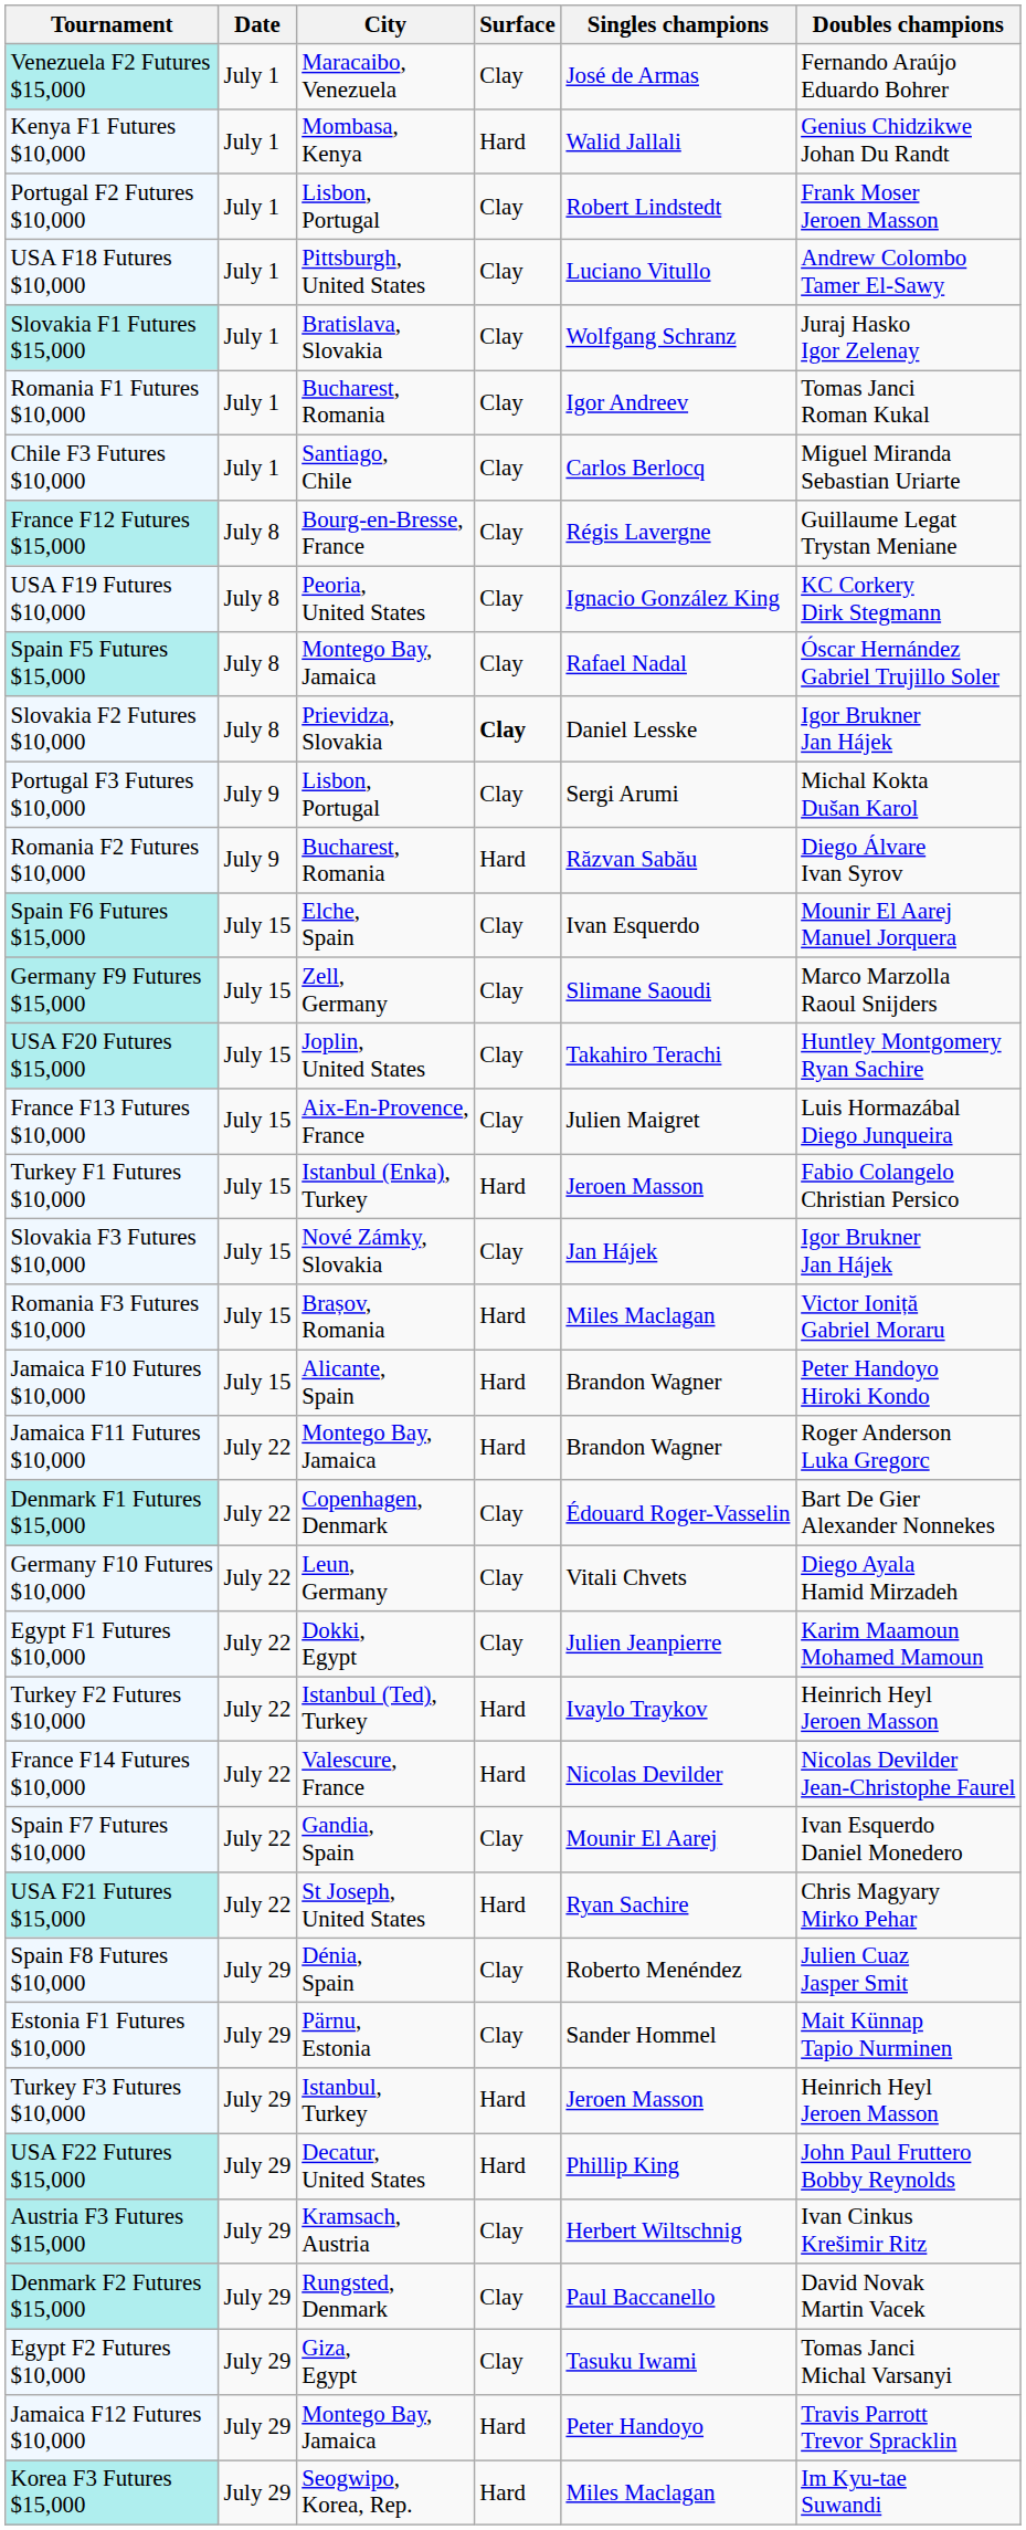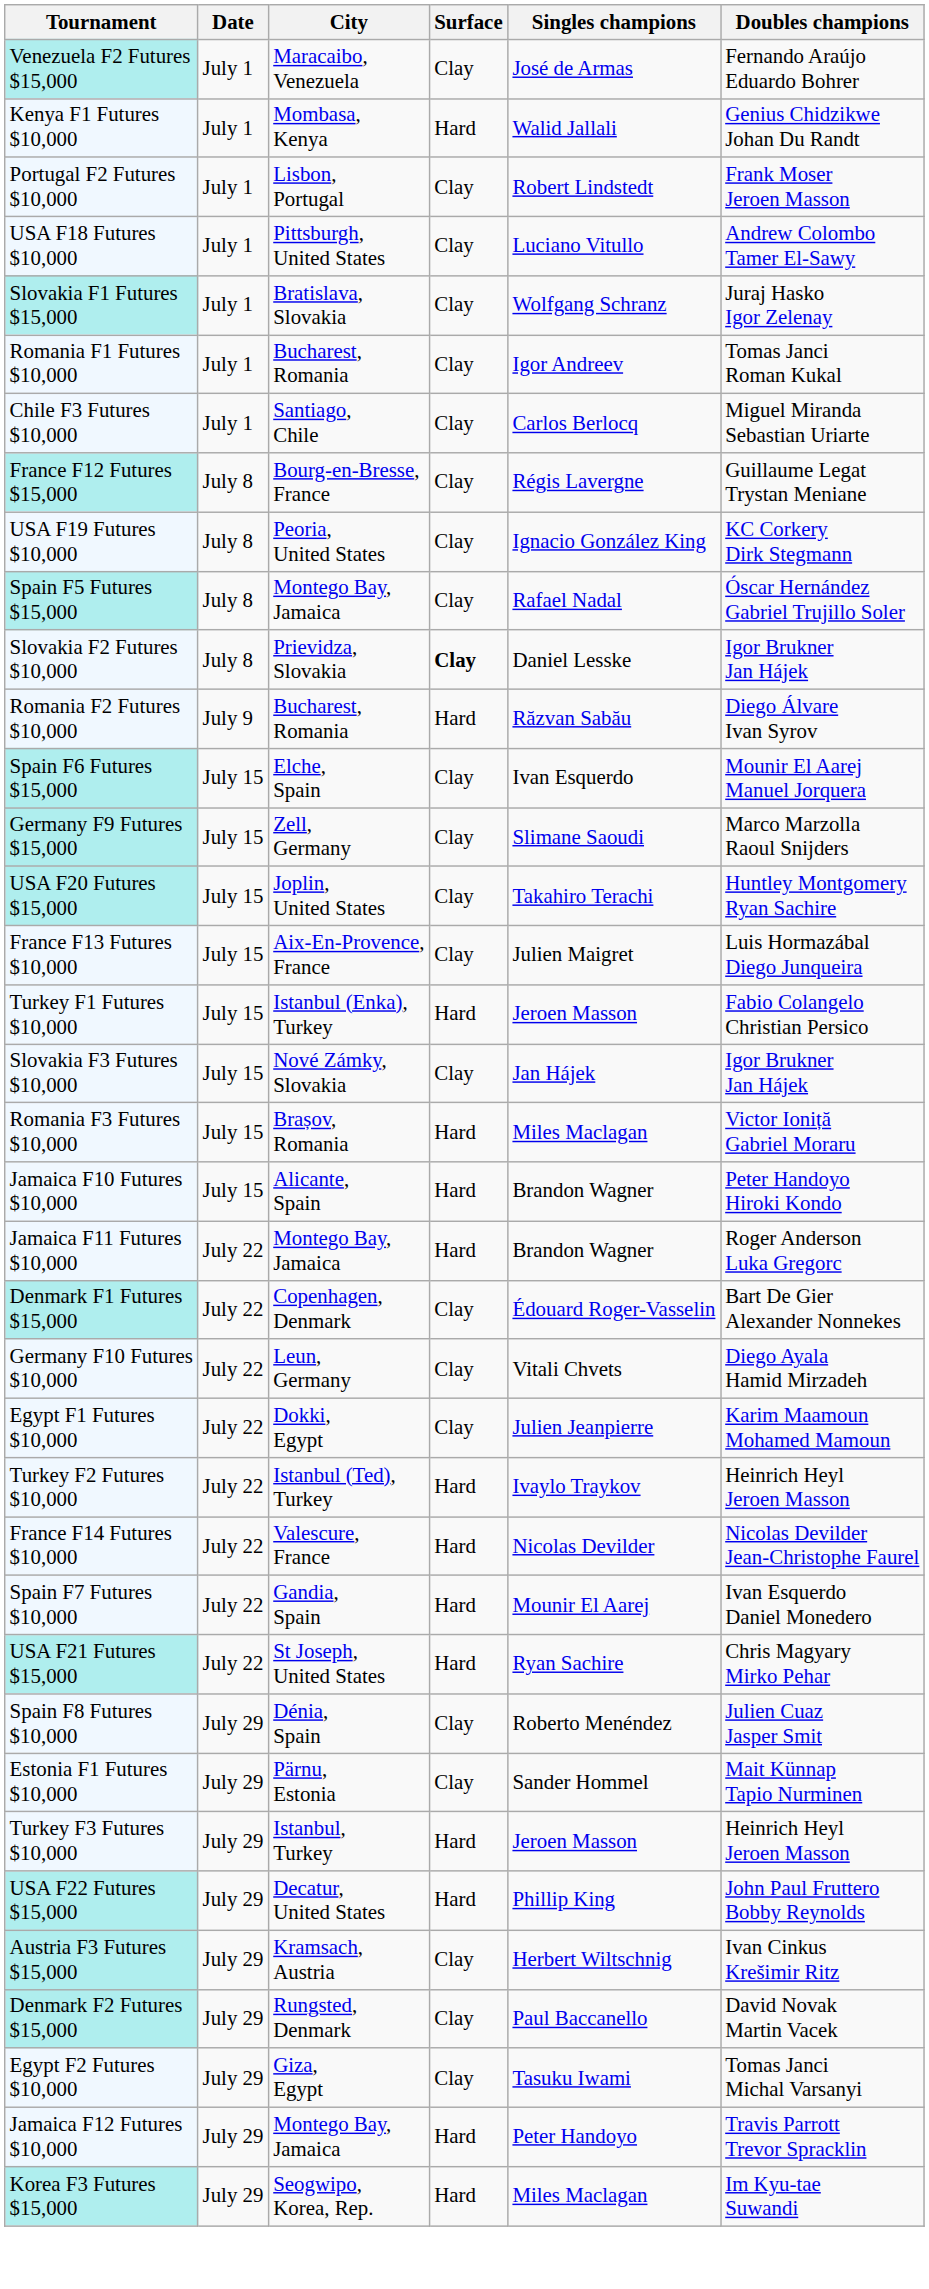 <table class="sortable wikitable" style="font-size:90%">
 <tr>
 <th>Tournament</th>
 <th>Date</th>
 <th>City</th>
 <th>Surface</th>
 <th>Singles champions</th>
 <th>Doubles champions</th>
 </tr>
 <tr>
 <td style="background:#afeeee;">Venezuela F2 Futures<br>$15,000</td>
 <td>July 1</td>
 <td><a href='#'>Maracaibo</a>,<br>Venezuela</td>
 <td>Clay</td>
 <td> <a href='#'>José de Armas</a></td>
 <td> Fernando Araújo<br> Eduardo Bohrer</td>
 </tr>
 <tr>
 <td style="background:#f0f8ff;">Kenya F1 Futures<br>$10,000</td>
 <td>July 1</td>
 <td><a href='#'>Mombasa</a>,<br>Kenya</td>
 <td>Hard</td>
 <td> <a href='#'>Walid Jallali</a></td>
 <td> <a href='#'>Genius Chidzikwe</a><br> Johan Du Randt</td>
 </tr>
 <tr>
 <td style="background:#f0f8ff;">Portugal F2 Futures<br>$10,000</td>
 <td>July 1</td>
 <td><a href='#'>Lisbon</a>,<br>Portugal</td>
 <td>Clay</td>
 <td> <a href='#'>Robert Lindstedt</a></td>
 <td> <a href='#'>Frank Moser</a><br> <a href='#'>Jeroen Masson</a></td>
 </tr>
 <tr>
 <td style="background:#f0f8ff;">USA F18 Futures<br>$10,000</td>
 <td>July 1</td>
 <td><a href='#'>Pittsburgh</a>,<br>United States</td>
 <td>Clay</td>
 <td> <a href='#'>Luciano Vitullo</a></td>
 <td> <a href='#'>Andrew Colombo</a><br> <a href='#'>Tamer El-Sawy</a></td>
 </tr>
 <tr>
 <td style="background:#afeeee;">Slovakia F1 Futures<br>$15,000</td>
 <td>July 1</td>
 <td><a href='#'>Bratislava</a>,<br>Slovakia</td>
 <td>Clay</td>
 <td> <a href='#'>Wolfgang Schranz</a></td>
 <td> Juraj Hasko<br> <a href='#'>Igor Zelenay</a></td>
 </tr>
 <tr>
 <td style="background:#f0f8ff;">Romania F1 Futures<br>$10,000</td>
 <td>July 1</td>
 <td><a href='#'>Bucharest</a>,<br>Romania</td>
 <td>Clay</td>
 <td> <a href='#'>Igor Andreev</a></td>
 <td> Tomas Janci<br> Roman Kukal</td>
 </tr>
 <tr>
 <td style="background:#f0f8ff;">Chile F3 Futures<br>$10,000</td>
 <td>July 1</td>
 <td><a href='#'>Santiago</a>,<br>Chile</td>
 <td>Clay</td>
 <td> <a href='#'>Carlos Berlocq</a></td>
 <td> Miguel Miranda<br> Sebastian Uriarte</td>
 </tr>
 <tr>
 <td style="background:#afeeee;">France F12 Futures<br>$15,000</td>
 <td>July 8</td>
 <td><a href='#'>Bourg-en-Bresse</a>,<br>France</td>
 <td>Clay</td>
 <td> <a href='#'>Régis Lavergne</a></td>
 <td> Guillaume Legat<br> Trystan Meniane</td>
 </tr>
 <tr>
 <td style="background:#f0f8ff;">USA F19 Futures<br>$10,000</td>
 <td>July 8</td>
 <td><a href='#'>Peoria</a>,<br>United States</td>
 <td>Clay</td>
 <td> <a href='#'>Ignacio González King</a></td>
 <td> <a href='#'>KC Corkery</a><br> <a href='#'>Dirk Stegmann</a></td>
 </tr>
 <tr>
 <td style="background:#afeeee;">Spain F5 Futures<br>$15,000</td>
 <td>July 8</td>
 <td><a href='#'>Montego Bay</a>,<br>Jamaica</td>
 <td>Clay</td>
 <td> <a href='#'>Rafael Nadal</a></td>
 <td> <a href='#'>Óscar Hernández</a><br> <a href='#'>Gabriel Trujillo Soler</a></td>
 </tr>
 <tr>
 <td style="background:#f0f8ff;">Slovakia F2 Futures<br>$10,000</td>
 <td>July 8</td>
 <td><a href='#'>Prievidza</a>,<br>Slovakia</td>
 <td><strong>Clay</strong></td>
 <td> Daniel Lesske</td>
 <td> <a href='#'>Igor Brukner</a><br> <a href='#'>Jan Hájek</a></td>
-</tr>
-<tr>
-<td style="background:#f0f8ff;">Portugal F3 Futures<br>$10,000</td>
-<td>July 9</td>
-<td><a href='#'>Lisbon</a>,<br>Portugal</td>
-<td>Clay</td>
-<td> Sergi Arumi</td>
-<td> Michal Kokta<br> <a href='#'>Dušan Karol</a></td>
 </tr>
 <tr>
 <td style="background:#f0f8ff;">Romania F2 Futures<br>$10,000</td>
 <td>July 9</td>
 <td><a href='#'>Bucharest</a>,<br>Romania</td>
 <td>Hard</td>
 <td> <a href='#'>Răzvan Sabău</a></td>
 <td> <a href='#'>Diego Álvare</a><br> Ivan Syrov</td>
 </tr>
 <tr>
 <td style="background:#afeeee;">Spain F6 Futures<br>$15,000</td>
 <td>July 15</td>
 <td><a href='#'>Elche</a>,<br>Spain</td>
 <td>Clay</td>
 <td> Ivan Esquerdo</td>
 <td> <a href='#'>Mounir El Aarej</a><br> <a href='#'>Manuel Jorquera</a></td>
 </tr>
 <tr>
 <td style="background:#afeeee;">Germany F9 Futures<br>$15,000</td>
 <td>July 15</td>
 <td><a href='#'>Zell</a>,<br>Germany</td>
 <td>Clay</td>
 <td> <a href='#'>Slimane Saoudi</a></td>
 <td> Marco Marzolla<br> Raoul Snijders</td>
 </tr>
 <tr>
 <td style="background:#afeeee;">USA F20 Futures<br>$15,000</td>
 <td>July 15</td>
 <td><a href='#'>Joplin</a>,<br>United States</td>
 <td>Clay</td>
 <td> <a href='#'>Takahiro Terachi</a></td>
 <td> <a href='#'>Huntley Montgomery</a><br> <a href='#'>Ryan Sachire</a></td>
 </tr>
 <tr>
 <td style="background:#f0f8ff;">France F13 Futures<br>$10,000</td>
 <td>July 15</td>
 <td><a href='#'>Aix-En-Provence</a>,<br>France</td>
 <td>Clay</td>
 <td> Julien Maigret</td>
 <td> Luis Hormazábal<br> <a href='#'>Diego Junqueira</a></td>
 </tr>
 <tr>
 <td style="background:#f0f8ff;">Turkey F1 Futures<br>$10,000</td>
 <td>July 15</td>
 <td><a href='#'>Istanbul (Enka)</a>,<br>Turkey</td>
 <td>Hard</td>
 <td> <a href='#'>Jeroen Masson</a></td>
 <td> <a href='#'>Fabio Colangelo</a><br> Christian Persico</td>
 </tr>
 <tr>
 <td style="background:#f0f8ff;">Slovakia F3 Futures<br>$10,000</td>
 <td>July 15</td>
 <td><a href='#'>Nové Zámky</a>,<br>Slovakia</td>
 <td>Clay</td>
 <td> <a href='#'>Jan Hájek</a></td>
 <td> <a href='#'>Igor Brukner</a><br> <a href='#'>Jan Hájek</a></td>
 </tr>
 <tr>
 <td style="background:#f0f8ff;">Romania F3 Futures<br>$10,000</td>
 <td>July 15</td>
 <td><a href='#'>Brașov</a>,<br>Romania</td>
 <td>Hard</td>
 <td> <a href='#'>Miles Maclagan</a></td>
 <td> <a href='#'>Victor Ioniță</a><br> <a href='#'>Gabriel Moraru</a></td>
 </tr>
 <tr>
 <td style="background:#f0f8ff;">Jamaica F10 Futures<br>$10,000</td>
 <td>July 15</td>
 <td><a href='#'>Alicante</a>,<br>Spain</td>
 <td>Hard</td>
 <td> Brandon Wagner</td>
 <td> <a href='#'>Peter Handoyo</a><br> <a href='#'>Hiroki Kondo</a></td>
 </tr>
 <tr>
 <td style="background:#f0f8ff;">Jamaica F11 Futures<br>$10,000</td>
 <td>July 22</td>
 <td><a href='#'>Montego Bay</a>,<br>Jamaica</td>
 <td>Hard</td>
 <td> Brandon Wagner</td>
 <td> Roger Anderson<br> <a href='#'>Luka Gregorc</a></td>
 </tr>
 <tr>
 <td style="background:#afeeee;">Denmark F1 Futures<br>$15,000</td>
 <td>July 22</td>
 <td><a href='#'>Copenhagen</a>,<br>Denmark</td>
 <td>Clay</td>
 <td> <a href='#'>Édouard Roger-Vasselin</a></td>
 <td> Bart De Gier<br> Alexander Nonnekes</td>
 </tr>
 <tr>
 <td style="background:#f0f8ff;">Germany F10 Futures<br>$10,000</td>
 <td>July 22</td>
 <td><a href='#'>Leun</a>,<br>Germany</td>
 <td>Clay</td>
 <td> Vitali Chvets</td>
 <td> <a href='#'>Diego Ayala</a><br> Hamid Mirzadeh</td>
 </tr>
 <tr>
 <td style="background:#f0f8ff;">Egypt F1 Futures<br>$10,000</td>
 <td>July 22</td>
 <td><a href='#'>Dokki</a>,<br>Egypt</td>
 <td>Clay</td>
 <td> <a href='#'>Julien Jeanpierre</a></td>
 <td> <a href='#'>Karim Maamoun</a><br> <a href='#'>Mohamed Mamoun</a></td>
 </tr>
 <tr>
 <td style="background:#f0f8ff;">Turkey F2 Futures<br>$10,000</td>
 <td>July 22</td>
 <td><a href='#'>Istanbul (Ted)</a>,<br>Turkey</td>
 <td>Hard</td>
 <td> <a href='#'>Ivaylo Traykov</a></td>
 <td> Heinrich Heyl<br> <a href='#'>Jeroen Masson</a></td>
 </tr>
 <tr>
 <td style="background:#f0f8ff;">France F14 Futures<br>$10,000</td>
 <td>July 22</td>
 <td><a href='#'>Valescure</a>,<br>France</td>
 <td>Hard</td>
 <td> <a href='#'>Nicolas Devilder</a></td>
 <td> <a href='#'>Nicolas Devilder</a><br> <a href='#'>Jean-Christophe Faurel</a></td>
 </tr>
 <tr>
 <td style="background:#f0f8ff;">Spain F7 Futures<br>$10,000</td>
 <td>July 22</td>
 <td><a href='#'>Gandia</a>,<br>Spain</td>
-<td>Clay</td>
+<td>Hard</td>
 <td> <a href='#'>Mounir El Aarej</a></td>
 <td> Ivan Esquerdo<br> Daniel Monedero</td>
 </tr>
 <tr>
 <td style="background:#afeeee;">USA F21 Futures<br>$15,000</td>
 <td>July 22</td>
 <td><a href='#'>St Joseph</a>,<br>United States</td>
 <td>Hard</td>
 <td> <a href='#'>Ryan Sachire</a></td>
 <td> Chris Magyary<br> <a href='#'>Mirko Pehar</a></td>
 </tr>
 <tr>
 <td style="background:#f0f8ff;">Spain F8 Futures<br>$10,000</td>
 <td>July 29</td>
 <td><a href='#'>Dénia</a>,<br>Spain</td>
 <td>Clay</td>
 <td> Roberto Menéndez</td>
 <td> <a href='#'>Julien Cuaz</a><br> <a href='#'>Jasper Smit</a></td>
 </tr>
 <tr>
 <td style="background:#f0f8ff;">Estonia F1 Futures<br>$10,000</td>
 <td>July 29</td>
 <td><a href='#'>Pärnu</a>,<br>Estonia</td>
 <td>Clay</td>
 <td> Sander Hommel</td>
 <td> <a href='#'>Mait Künnap</a><br> <a href='#'>Tapio Nurminen</a></td>
 </tr>
 <tr>
 <td style="background:#f0f8ff;">Turkey F3 Futures<br>$10,000</td>
 <td>July 29</td>
 <td><a href='#'>Istanbul</a>,<br>Turkey</td>
 <td>Hard</td>
 <td> <a href='#'>Jeroen Masson</a></td>
 <td> Heinrich Heyl<br> <a href='#'>Jeroen Masson</a></td>
 </tr>
 <tr>
 <td style="background:#afeeee;">USA F22 Futures<br>$15,000</td>
 <td>July 29</td>
 <td><a href='#'>Decatur</a>,<br>United States</td>
 <td>Hard</td>
 <td> <a href='#'>Phillip King</a></td>
 <td> <a href='#'>John Paul Fruttero</a><br> <a href='#'>Bobby Reynolds</a></td>
 </tr>
 <tr>
 <td style="background:#afeeee;">Austria F3 Futures<br>$15,000</td>
 <td>July 29</td>
 <td><a href='#'>Kramsach</a>,<br>Austria</td>
 <td>Clay</td>
 <td> <a href='#'>Herbert Wiltschnig</a></td>
 <td> Ivan Cinkus<br> <a href='#'>Krešimir Ritz</a></td>
 </tr>
 <tr>
 <td style="background:#afeeee;">Denmark F2 Futures<br>$15,000</td>
 <td>July 29</td>
 <td><a href='#'>Rungsted</a>,<br>Denmark</td>
 <td>Clay</td>
 <td> <a href='#'>Paul Baccanello</a></td>
 <td> David Novak<br> Martin Vacek</td>
 </tr>
 <tr>
 <td style="background:#f0f8ff;">Egypt F2 Futures<br>$10,000</td>
 <td>July 29</td>
 <td><a href='#'>Giza</a>,<br>Egypt</td>
 <td>Clay</td>
 <td> <a href='#'>Tasuku Iwami</a></td>
 <td> Tomas Janci<br> Michal Varsanyi</td>
 </tr>
 <tr>
 <td style="background:#f0f8ff;">Jamaica F12 Futures<br>$10,000</td>
 <td>July 29</td>
 <td><a href='#'>Montego Bay</a>,<br>Jamaica</td>
 <td>Hard</td>
 <td> <a href='#'>Peter Handoyo</a></td>
 <td> <a href='#'>Travis Parrott</a><br> <a href='#'>Trevor Spracklin</a></td>
 </tr>
 <tr>
 <td style="background:#afeeee;">Korea F3 Futures<br>$15,000</td>
 <td>July 29</td>
 <td><a href='#'>Seogwipo</a>,<br>Korea, Rep.</td>
 <td>Hard</td>
 <td> <a href='#'>Miles Maclagan</a></td>
 <td> <a href='#'>Im Kyu-tae</a><br> <a href='#'>Suwandi</a></td>
 </tr>
 </table>
